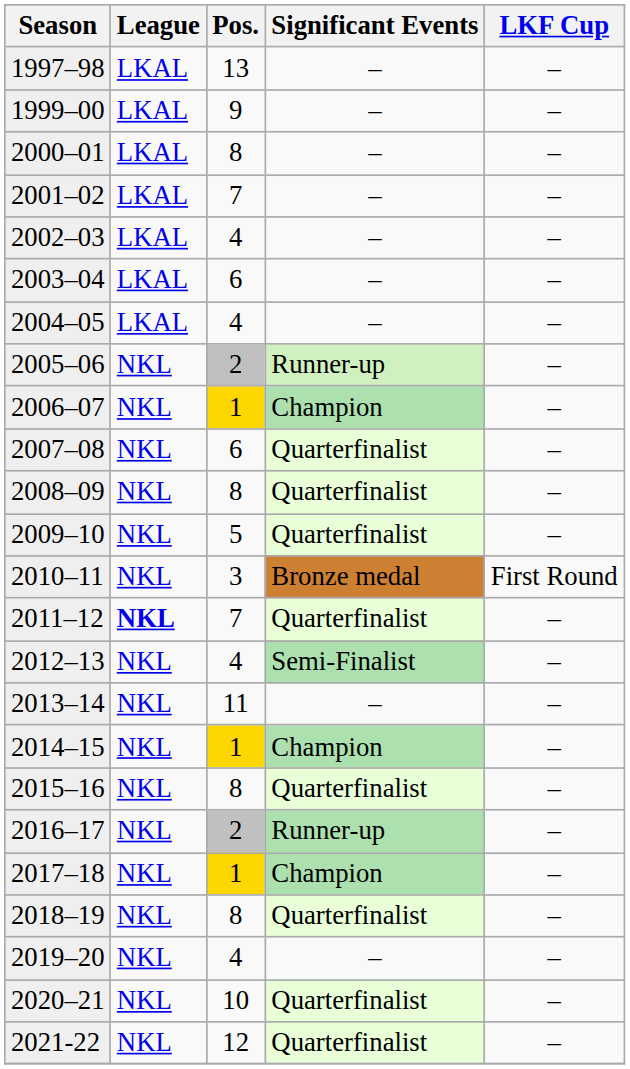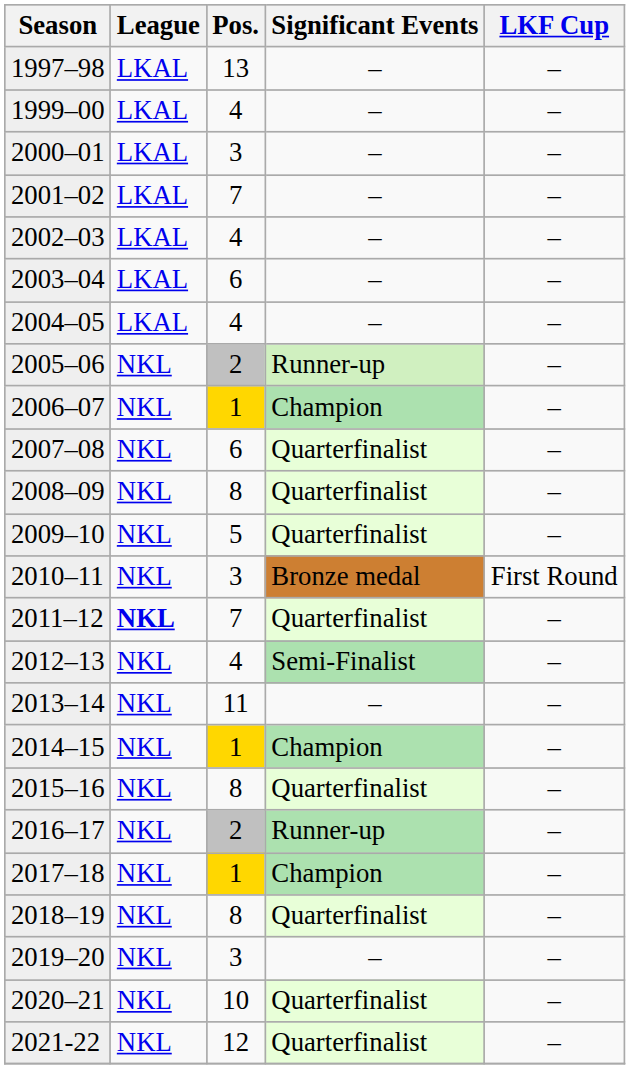 <table class="wikitable">
 <tr>
 <th>Season</th>
 <th>League</th>
 <th>Pos.</th>
 <th>Significant Events</th>
 <th><a href='#'>LKF Cup</a></th>
 </tr>
 <tr>
 <td style="background:#efefef;">1997–98</td>
 <td><a href='#'>LKAL</a></td>
 <td align="center">13</td>
 <td align="center">–</td>
 <td align="center">–</td>
 </tr>
 <tr>
 <td style="background:#efefef;">1999–00</td>
 <td><a href='#'>LKAL</a></td>
-<td align="center">9</td>
+<td align="center">4</td>
 <td align="center">–</td>
 <td align="center">–</td>
 </tr>
 <tr>
 <td style="background:#efefef;">2000–01</td>
 <td><a href='#'>LKAL</a></td>
-<td align="center">8</td>
+<td align="center">3</td>
 <td align="center">–</td>
 <td align="center">–</td>
 </tr>
 <tr>
 <td style="background:#efefef;">2001–02</td>
 <td><a href='#'>LKAL</a></td>
 <td align="center">7</td>
 <td align="center">–</td>
 <td align="center">–</td>
 </tr>
 <tr>
 <td style="background:#efefef;">2002–03</td>
 <td><a href='#'>LKAL</a></td>
 <td align="center">4</td>
 <td align="center">–</td>
 <td align="center">–</td>
 </tr>
 <tr>
 <td style="background:#efefef;">2003–04</td>
 <td><a href='#'>LKAL</a></td>
 <td align="center">6</td>
 <td align="center">–</td>
 <td align="center">–</td>
 </tr>
 <tr>
 <td style="background:#efefef;">2004–05</td>
 <td><a href='#'>LKAL</a></td>
 <td align="center">4</td>
 <td align="center">–</td>
 <td align="center">–</td>
 </tr>
 <tr>
 <td style="background:#efefef;">2005–06</td>
 <td><a href='#'>NKL</a></td>
 <td style="background:silver" align="center">2</td>
 <td style="background:#D0F0C0">Runner-up</td>
 <td align="center">–</td>
 </tr>
 <tr>
 <td style="background:#efefef;">2006–07</td>
 <td><a href='#'>NKL</a></td>
 <td style="background:gold" align="center">1</td>
 <td style="background:#ACE1AF">Champion</td>
 <td align="center">–</td>
 </tr>
 <tr>
 <td style="background:#efefef;">2007–08</td>
 <td><a href='#'>NKL</a></td>
 <td align="center">6</td>
 <td style="background:#E8FFD8">Quarterfinalist</td>
 <td align="center">–</td>
 </tr>
 <tr>
 <td style="background:#efefef;">2008–09</td>
 <td><a href='#'>NKL</a></td>
 <td align="center">8</td>
 <td style="background:#E8FFD8">Quarterfinalist</td>
 <td align="center">–</td>
 </tr>
 <tr>
 <td style="background:#efefef;">2009–10</td>
 <td><a href='#'>NKL</a></td>
 <td align="center">5</td>
 <td style="background:#E8FFD8">Quarterfinalist</td>
 <td align="center">–</td>
 </tr>
 <tr>
 <td style="background:#efefef;">2010–11</td>
 <td><a href='#'>NKL</a></td>
 <td align="center">3</td>
 <td style="background: #CD7F32">Bronze medal</td>
 <td>First Round</td>
 </tr>
 <tr>
 <td style="background:#efefef;">2011–12</td>
 <td><strong><a href='#'>NKL</a></strong></td>
 <td align="center">7</td>
 <td style="background:#E8FFD8">Quarterfinalist</td>
 <td align="center">–</td>
 </tr>
 <tr>
 <td style="background:#efefef;">2012–13</td>
 <td><a href='#'>NKL</a></td>
 <td align="center">4</td>
 <td style="background:#ACE1AF;">Semi-Finalist</td>
 <td align="center">–</td>
 </tr>
 <tr>
 <td style="background:#efefef;">2013–14</td>
 <td><a href='#'>NKL</a></td>
 <td align="center">11</td>
 <td align="center">–</td>
 <td align="center">–</td>
 </tr>
 <tr>
 <td style="background:#efefef;">2014–15</td>
 <td><a href='#'>NKL</a></td>
 <td style="background:gold" align="center">1</td>
 <td style="background:#ACE1AF">Champion</td>
 <td align="center">–</td>
 </tr>
 <tr>
 <td style="background:#efefef;">2015–16</td>
 <td><a href='#'>NKL</a></td>
 <td align="center">8</td>
 <td style="background:#E8FFD8">Quarterfinalist</td>
 <td align="center">–</td>
 </tr>
 <tr>
 <td style="background:#efefef;">2016–17</td>
 <td><a href='#'>NKL</a></td>
 <td style="background:silver" align="center">2</td>
 <td style="background:#ACE1AF">Runner-up</td>
 <td align="center">–</td>
 </tr>
 <tr>
 <td style="background:#efefef;">2017–18</td>
 <td><a href='#'>NKL</a></td>
 <td style="background:gold" align="center">1</td>
 <td style="background:#ACE1AF">Champion</td>
 <td align="center">–</td>
 </tr>
 <tr>
 <td style="background:#efefef;">2018–19</td>
 <td><a href='#'>NKL</a></td>
 <td align="center">8</td>
 <td style="background:#E8FFD8">Quarterfinalist</td>
 <td align="center">–</td>
 </tr>
 <tr>
 <td style="background:#efefef;">2019–20</td>
 <td><a href='#'>NKL</a></td>
-<td align="center">4</td>
+<td align="center">3</td>
 <td align="center">–</td>
 <td align="center">–</td>
 </tr>
 <tr>
 <td style="background:#efefef;">2020–21</td>
 <td><a href='#'>NKL</a></td>
 <td align="center">10</td>
 <td style="background:#E8FFD8">Quarterfinalist</td>
 <td align="center">–</td>
 </tr>
 <tr>
 <td style="background:#efefef;">2021-22</td>
 <td><a href='#'>NKL</a></td>
 <td align="center">12</td>
 <td style="background:#E8FFD8">Quarterfinalist</td>
 <td align="center">–</td>
 </tr>
 <tr>
 </tr>
 </table>
